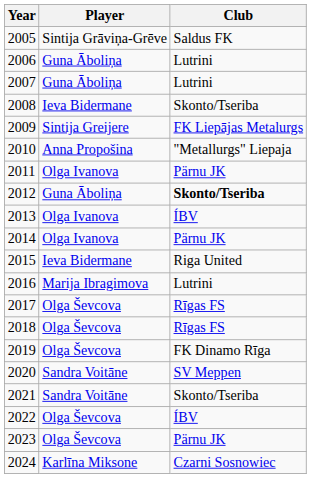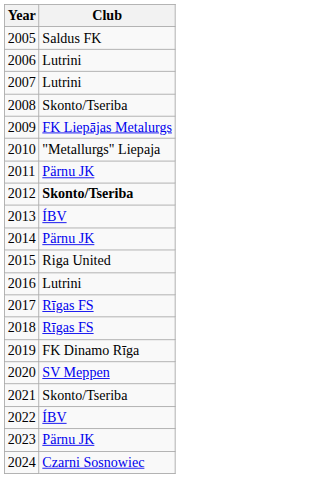 <table class="wikitable">
 <tr>
 <th>Year</th>
-<th>Player</th>
 <th>Club</th>
 </tr>
 <tr>
 <td>2005</td>
-<td>Sintija Grāviņa-Grēve</td>
 <td> Saldus FK</td>
 </tr>
 <tr>
 <td>2006</td>
-<td><a href='#'>Guna Āboliņa</a></td>
 <td> Lutrini</td>
 </tr>
 <tr>
 <td>2007</td>
-<td><a href='#'>Guna Āboliņa</a></td>
 <td> Lutrini</td>
 </tr>
 <tr>
 <td>2008</td>
-<td><a href='#'>Ieva Bidermane</a></td>
 <td> Skonto/Tseriba</td>
 </tr>
 <tr>
 <td>2009</td>
-<td><a href='#'>Sintija Greijere</a></td>
 <td> <a href='#'>FK Liepājas Metalurgs</a></td>
 </tr>
 <tr>
 <td>2010</td>
-<td><a href='#'>Anna Propošina</a></td>
 <td> "Metallurgs" Liepaja</td>
 </tr>
 <tr>
 <td>2011</td>
-<td><a href='#'>Olga Ivanova</a></td>
 <td> <a href='#'>Pärnu JK</a></td>
 </tr>
 <tr>
 <td>2012</td>
-<td><a href='#'>Guna Āboliņa</a></td>
 <td><strong> Skonto/Tseriba</strong></td>
 </tr>
 <tr>
 <td>2013</td>
-<td><a href='#'>Olga Ivanova</a></td>
 <td> <a href='#'>ÍBV</a></td>
 </tr>
 <tr>
 <td>2014</td>
-<td><a href='#'>Olga Ivanova</a></td>
 <td> <a href='#'>Pärnu JK</a></td>
 </tr>
 <tr>
 <td>2015</td>
-<td><a href='#'>Ieva Bidermane</a></td>
 <td> Riga United</td>
 </tr>
 <tr>
 <td>2016</td>
-<td><a href='#'>Marija Ibragimova</a></td>
 <td> Lutrini</td>
 </tr>
 <tr>
 <td>2017</td>
-<td><a href='#'>Olga Ševcova</a></td>
 <td> <a href='#'>Rīgas FS</a></td>
 </tr>
 <tr>
 <td>2018</td>
-<td><a href='#'>Olga Ševcova</a></td>
 <td> <a href='#'>Rīgas FS</a></td>
 </tr>
 <tr>
 <td>2019</td>
-<td><a href='#'>Olga Ševcova</a></td>
 <td> FK Dinamo Rīga</td>
 </tr>
 <tr>
 <td>2020</td>
-<td><a href='#'>Sandra Voitāne</a></td>
 <td> <a href='#'>SV Meppen</a></td>
 </tr>
 <tr>
 <td>2021</td>
-<td><a href='#'>Sandra Voitāne</a></td>
 <td> Skonto/Tseriba</td>
 </tr>
 <tr>
 <td>2022</td>
-<td><a href='#'>Olga Ševcova</a></td>
 <td> <a href='#'>ÍBV</a></td>
 </tr>
 <tr>
 <td>2023</td>
-<td><a href='#'>Olga Ševcova</a></td>
 <td> <a href='#'>Pärnu JK</a></td>
 </tr>
 <tr>
 <td>2024</td>
-<td><a href='#'>Karlīna Miksone</a></td>
 <td> <a href='#'>Czarni Sosnowiec</a></td>
 </tr>
 </table>
